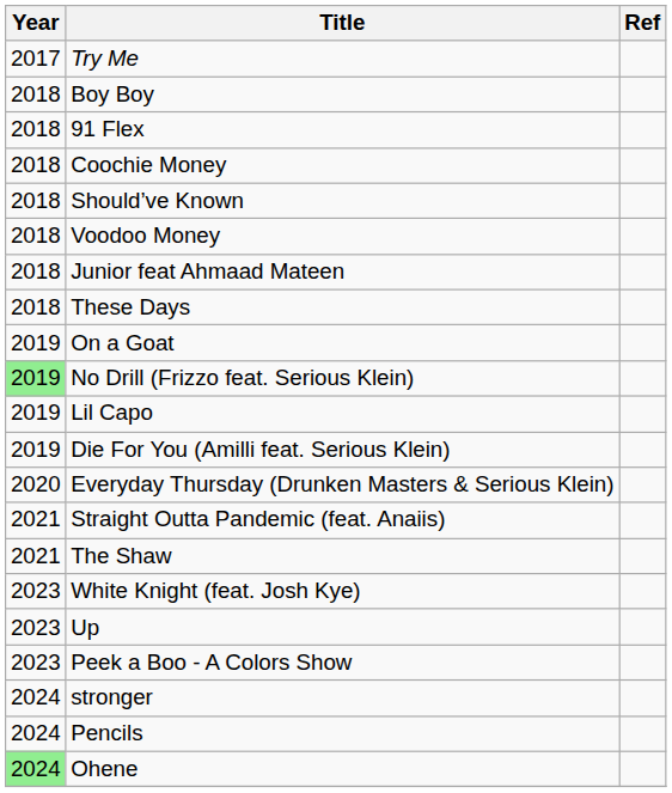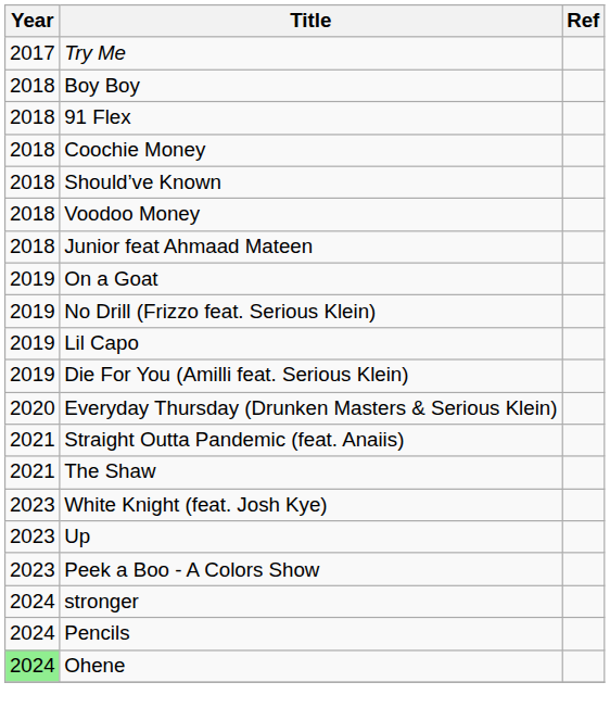 <table class="wikitable">
 <tr>
 <th>Year</th>
 <th>Title</th>
 <th>Ref</th>
 </tr>
 <tr>
 <td>2017</td>
 <td><em>Try Me</em></td>
 <td></td>
 </tr>
 <tr>
 <td>2018</td>
 <td>Boy Boy</td>
 <td></td>
 </tr>
 <tr>
 <td>2018</td>
 <td>91 Flex</td>
 <td></td>
 </tr>
 <tr>
 <td>2018</td>
 <td>Coochie Money</td>
 <td></td>
 </tr>
 <tr>
 <td>2018</td>
 <td>Should’ve Known</td>
 <td></td>
 </tr>
 <tr>
 <td>2018</td>
 <td>Voodoo Money</td>
 <td></td>
 </tr>
 <tr>
 <td>2018</td>
 <td>Junior feat Ahmaad Mateen</td>
 <td></td>
 </tr>
 <tr>
-<td>2018</td>
-<td>These Days</td>
-<td></td>
-</tr>
-<tr>
 <td>2019</td>
 <td>On a Goat</td>
 <td></td>
 </tr>
 <tr>
-<td style="background: lightgreen;">2019</td>
+<td>2019</td>
 <td>No Drill (Frizzo feat. Serious Klein)</td>
 <td></td>
 </tr>
 <tr>
 <td>2019</td>
 <td>Lil Capo</td>
 <td></td>
 </tr>
 <tr>
 <td>2019</td>
 <td>Die For You (Amilli feat. Serious Klein)</td>
 <td></td>
 </tr>
 <tr>
 <td>2020</td>
 <td>Everyday Thursday (Drunken Masters & Serious Klein)</td>
 <td></td>
 </tr>
 <tr>
 <td>2021</td>
 <td>Straight Outta Pandemic (feat. Anaiis)</td>
 <td></td>
 </tr>
 <tr>
 <td>2021</td>
 <td>The Shaw</td>
 <td></td>
 </tr>
 <tr>
 <td>2023</td>
 <td>White Knight (feat. Josh Kye)</td>
 <td></td>
 </tr>
 <tr>
 <td>2023</td>
 <td>Up</td>
 <td></td>
 </tr>
 <tr>
 <td>2023</td>
 <td>Peek a Boo - A Colors Show</td>
 <td></td>
 </tr>
 <tr>
 <td>2024</td>
 <td>stronger</td>
 <td></td>
 </tr>
 <tr>
 <td>2024</td>
 <td>Pencils</td>
 <td></td>
 </tr>
 <tr>
 <td style="background: lightgreen;">2024</td>
 <td>Ohene</td>
 <td></td>
 </tr>
 <tr>
 </tr>
 </table>
